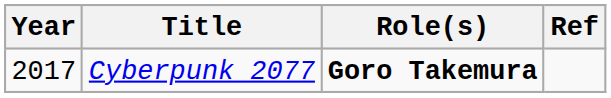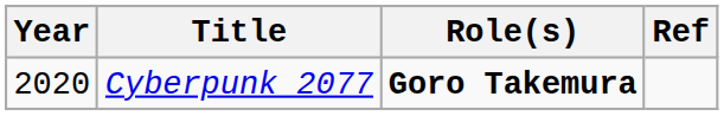 <table class="wikitable plainrowheaders sortable">
 <tr>
 <th scope="col">Year</th>
 <th scope="col">Title</th>
 <th scope="col">Role(s)</th>
 <th scope="col" class="unsortable">Ref</th>
 </tr>
 <tr>
-<td>2017</td>
+<td>2020</td>
 <td><em><a href='#'>Cyberpunk 2077</a></em></td>
 <td><strong>Goro Takemura</strong></td>
 <td></td>
 </tr>
 </table>
